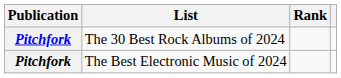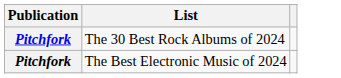 <table class="wikitable sortable plainrowheaders">
 <tr>
 <th scope="col">Publication</th>
 <th scope="col">List</th>
-<th scope="col">Rank</th>
 <th scope="col" class="unsortable"></th>
 </tr>
 <tr>
 <th scope="row"><em><a href='#'>Pitchfork</a></em></th>
 <td>The 30 Best Rock Albums of 2024</td>
 <td></td>
-<td></td>
 </tr>
 <tr>
 <th scope="row"><em>Pitchfork</em></th>
 <td>The Best Electronic Music of 2024</td>
 <td></td>
-<td></td>
 </tr>
 </table>
